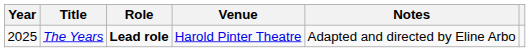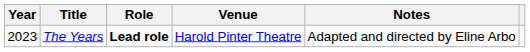 <table class="wikitable">
 <tr>
 <th scope="col">Year</th>
 <th scope="col">Title</th>
 <th scope="col">Role</th>
 <th scope="col">Venue</th>
 <th scope="col" class="unsortable">Notes</th>
 <th scope="col" class="unsortable"></th>
 </tr>
 <tr>
-<td>2025</td>
+<td>2023</td>
 <td><em><a href='#'>The Years</a></em></td>
 <td><strong>Lead role</strong></td>
 <td><a href='#'>Harold Pinter Theatre</a></td>
 <td>Adapted and directed by Eline Arbo</td>
 <td></td>
 </tr>
 </table>
